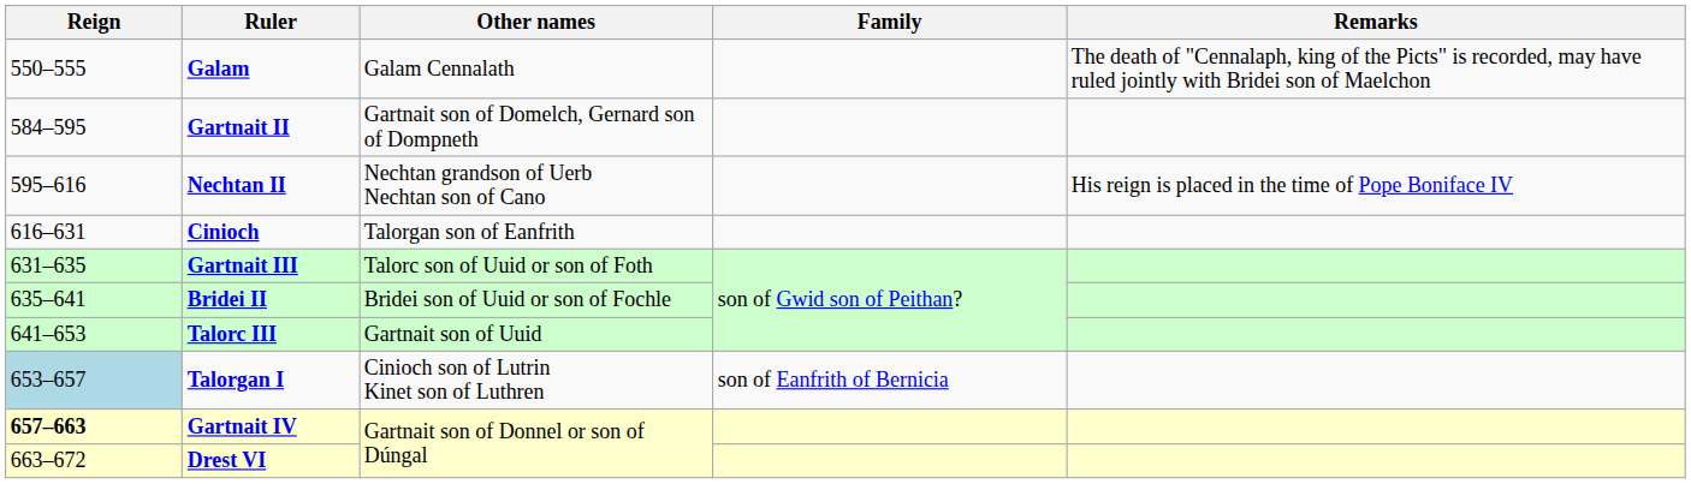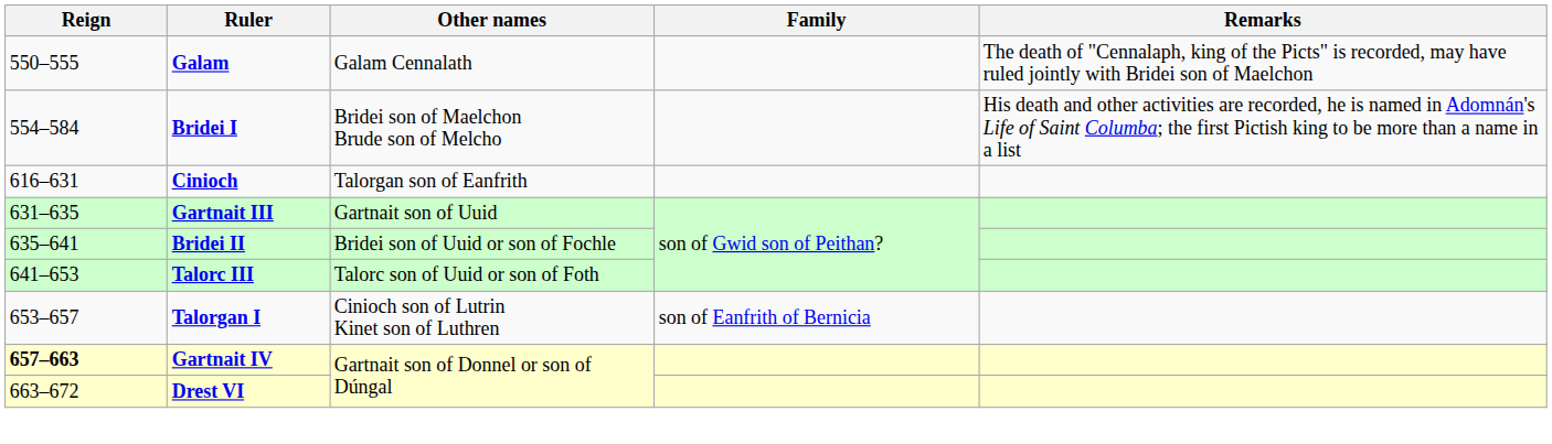 <table class="wikitable">
 <tr>
 <th width="10%">Reign</th>
 <th width="10%">Ruler</th>
 <th width="20%">Other names</th>
 <th width="20%">Family</th>
 <th width="35%">Remarks</th>
 </tr>
 <tr>
 <td>550–555</td>
 <td><strong><a href='#'>Galam</a></strong></td>
 <td>Galam Cennalath</td>
 <td></td>
 <td>The death of "Cennalaph, king of the Picts" is recorded, may have ruled jointly with Bridei son of Maelchon</td>
 </tr>
 <tr>
-<td>584–595</td>
-<td><strong><a href='#'>Gartnait II</a></strong></td>
-<td>Gartnait son of Domelch, Gernard son of Dompneth</td>
+<td>554–584</td>
+<td><strong><a href='#'>Bridei I</a></strong></td>
+<td>Bridei son of Maelchon<br>Brude son of Melcho</td>
 <td></td>
-<td></td>
-</tr>
-<tr>
-<td>595–616</td>
-<td><strong><a href='#'>Nechtan II</a></strong></td>
-<td>Nechtan grandson of Uerb<br>Nechtan son of Cano</td>
-<td></td>
-<td>His reign is placed in the time of <a href='#'>Pope Boniface IV</a></td>
+<td>His death and other activities are recorded, he is named in <a href='#'>Adomnán</a>'s <em>Life of Saint <a href='#'>Columba</a></em>; the first Pictish king to be more than a name in a list</td>
 </tr>
 <tr>
 <td>616–631</td>
 <td><strong><a href='#'>Cinioch</a></strong></td>
 <td>Talorgan son of Eanfrith</td>
 <td></td>
 <td></td>
 </tr>
 <tr bgcolor="#CCFFCC">
 <td>631–635</td>
 <td><strong><a href='#'>Gartnait III</a></strong></td>
-<td>Talorc son of Uuid or son of Foth</td>
+<td>Gartnait son of Uuid</td>
 <td rowspan="3">son of <a href='#'>Gwid son of Peithan</a>?</td>
 <td></td>
 </tr>
 <tr bgcolor="#CCFFCC">
 <td>635–641</td>
 <td><strong><a href='#'>Bridei II</a></strong></td>
 <td>Bridei son of Uuid or son of Fochle</td>
 <td></td>
 </tr>
 <tr bgcolor="#CCFFCC">
 <td>641–653</td>
 <td><strong><a href='#'>Talorc III</a></strong></td>
-<td>Gartnait son of Uuid</td>
+<td>Talorc son of Uuid or son of Foth</td>
 <td></td>
 </tr>
 <tr>
-<td style="background: lightblue;">653–657</td>
+<td>653–657</td>
 <td><strong><a href='#'>Talorgan I</a></strong></td>
 <td>Cinioch son of Lutrin<br>Kinet son of Luthren</td>
 <td>son of <a href='#'>Eanfrith of Bernicia</a></td>
 <td></td>
 </tr>
 <tr bgcolor="#FFFFCC">
 <td><strong>657–663</strong></td>
 <td><strong><a href='#'>Gartnait IV</a></strong></td>
 <td rowspan="2">Gartnait son of Donnel or son of Dúngal</td>
 <td></td>
 <td></td>
 </tr>
 <tr bgcolor="#FFFFCC">
 <td>663–672</td>
 <td><strong><a href='#'>Drest VI</a></strong></td>
 <td></td>
 <td></td>
 </tr>
 </table>
